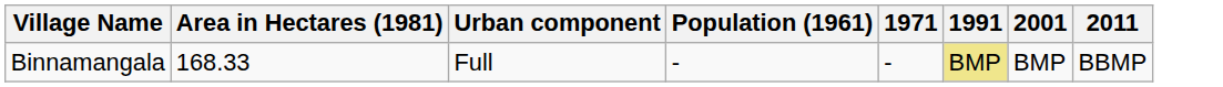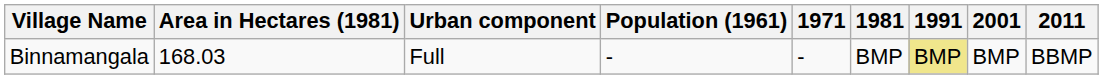 <table class="wikitable">
 <tr>
 <th>Village Name</th>
 <th>Area in Hectares (1981)</th>
 <th>Urban component</th>
 <th>Population (1961)</th>
 <th>1971</th>
+<th>1981</th>
 <th>1991</th>
 <th>2001</th>
 <th>2011</th>
 </tr>
 <tr>
 <td>Binnamangala</td>
-<td>168.33</td>
+<td>168.03</td>
 <td>Full</td>
 <td>-</td>
 <td>-</td>
+<td>BMP</td>
 <td style="background: khaki;">BMP</td>
 <td>BMP</td>
 <td>BBMP</td>
 </tr>
 </table>
